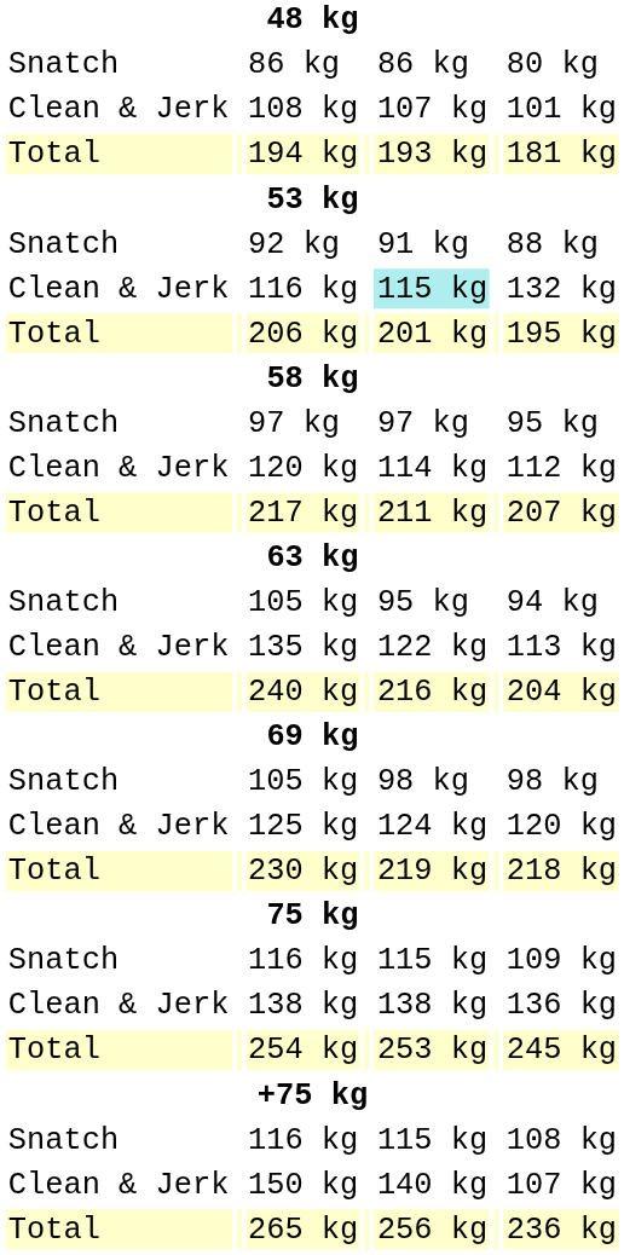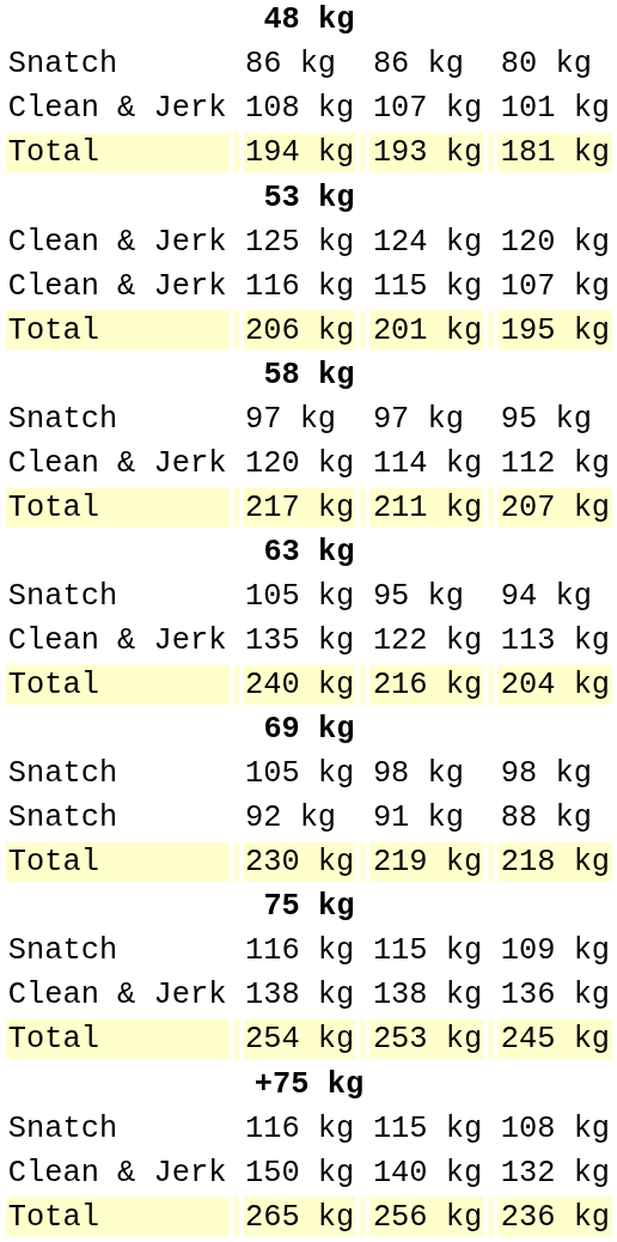 <table>
 <tr>
 <th colspan=7>48 kg</th>
 </tr>
 <tr>
 <td>Snatch</td>
 <td></td>
 <td>86 kg</td>
 <td></td>
 <td>86 kg</td>
 <td></td>
 <td>80 kg</td>
 </tr>
 <tr>
 <td>Clean & Jerk</td>
 <td></td>
 <td>108 kg</td>
 <td></td>
 <td>107 kg</td>
 <td></td>
 <td>101 kg</td>
 </tr>
 <tr bgcolor=ffffcc>
 <td>Total</td>
 <td></td>
 <td>194 kg</td>
 <td></td>
 <td>193 kg</td>
 <td></td>
 <td>181 kg</td>
 </tr>
 <tr>
 <th colspan=7>53 kg</th>
 </tr>
 <tr>
-<td>Snatch</td>
+<td>Clean & Jerk</td>
 <td></td>
-<td>92 kg</td>
+<td>125 kg</td>
 <td></td>
-<td>91 kg</td>
+<td>124 kg</td>
 <td></td>
-<td>88 kg</td>
+<td>120 kg</td>
 </tr>
 <tr>
 <td>Clean & Jerk</td>
 <td></td>
 <td>116 kg</td>
 <td></td>
-<td style="background: paleturquoise;">115 kg</td>
+<td>115 kg</td>
 <td></td>
-<td>132 kg</td>
+<td>107 kg</td>
 </tr>
 <tr bgcolor=ffffcc>
 <td>Total</td>
 <td></td>
 <td>206 kg</td>
 <td></td>
 <td>201 kg</td>
 <td></td>
 <td>195 kg</td>
 </tr>
 <tr>
 <th colspan=7>58 kg</th>
 </tr>
 <tr>
 <td>Snatch</td>
 <td></td>
 <td>97 kg</td>
 <td></td>
 <td>97 kg</td>
 <td></td>
 <td>95 kg</td>
 </tr>
 <tr>
 <td>Clean & Jerk</td>
 <td></td>
 <td>120 kg</td>
 <td></td>
 <td>114 kg</td>
 <td></td>
 <td>112 kg</td>
 </tr>
 <tr bgcolor=ffffcc>
 <td>Total</td>
 <td></td>
 <td>217 kg</td>
 <td></td>
 <td>211 kg</td>
 <td></td>
 <td>207 kg</td>
 </tr>
 <tr>
 <th colspan=7>63 kg</th>
 </tr>
 <tr>
 <td>Snatch</td>
 <td></td>
 <td>105 kg</td>
 <td></td>
 <td>95 kg</td>
 <td></td>
 <td>94 kg</td>
 </tr>
 <tr>
 <td>Clean & Jerk</td>
 <td></td>
 <td>135 kg</td>
 <td></td>
 <td>122 kg</td>
 <td></td>
 <td>113 kg</td>
 </tr>
 <tr bgcolor=ffffcc>
 <td>Total</td>
 <td></td>
 <td>240 kg</td>
 <td></td>
 <td>216 kg</td>
 <td></td>
 <td>204 kg</td>
 </tr>
 <tr>
 <th colspan=7>69 kg</th>
 </tr>
 <tr>
 <td>Snatch</td>
 <td></td>
 <td>105 kg</td>
 <td></td>
 <td>98 kg</td>
 <td></td>
 <td>98 kg</td>
 </tr>
 <tr>
-<td>Clean & Jerk</td>
+<td>Snatch</td>
 <td></td>
-<td>125 kg</td>
+<td>92 kg</td>
 <td></td>
-<td>124 kg</td>
+<td>91 kg</td>
 <td></td>
-<td>120 kg</td>
+<td>88 kg</td>
 </tr>
 <tr bgcolor=ffffcc>
 <td>Total</td>
 <td></td>
 <td>230 kg</td>
 <td></td>
 <td>219 kg</td>
 <td></td>
 <td>218 kg</td>
 </tr>
 <tr>
 <th colspan=7>75 kg</th>
 </tr>
 <tr>
 <td>Snatch</td>
 <td></td>
 <td>116 kg</td>
 <td></td>
 <td>115 kg</td>
 <td></td>
 <td>109 kg</td>
 </tr>
 <tr>
 <td>Clean & Jerk</td>
 <td></td>
 <td>138 kg</td>
 <td></td>
 <td>138 kg</td>
 <td></td>
 <td>136 kg</td>
 </tr>
 <tr bgcolor=ffffcc>
 <td>Total</td>
 <td></td>
 <td>254 kg</td>
 <td></td>
 <td>253 kg</td>
 <td></td>
 <td>245 kg</td>
 </tr>
 <tr>
 <th colspan=7>+75 kg</th>
 </tr>
 <tr>
 <td>Snatch</td>
 <td></td>
 <td>116 kg</td>
 <td></td>
 <td>115 kg</td>
 <td></td>
 <td>108 kg</td>
 </tr>
 <tr>
 <td>Clean & Jerk</td>
 <td></td>
 <td>150 kg</td>
 <td></td>
 <td>140 kg</td>
 <td></td>
-<td>107 kg</td>
+<td>132 kg</td>
 </tr>
 <tr bgcolor=ffffcc>
 <td>Total</td>
 <td></td>
 <td>265 kg</td>
 <td></td>
 <td>256 kg</td>
 <td></td>
 <td>236 kg</td>
 </tr>
 </table>
